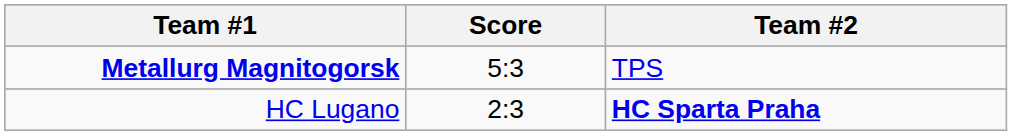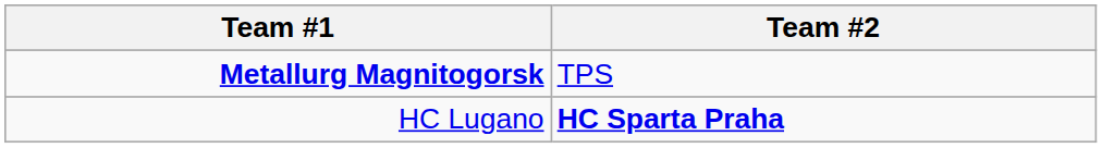 <table class="wikitable" style="text-align: center;">
 <tr>
 <th width=22%>Team #1</th>
-<th width=11%>Score</th>
 <th width=22%>Team #2</th>
 </tr>
 <tr>
 <td style="text-align: right;"><strong><a href='#'>Metallurg Magnitogorsk</a></strong> </td>
-<td>5:3</td>
 <td style="text-align: left;"> <a href='#'>TPS</a></td>
 </tr>
 <tr>
 <td style="text-align: right;"><a href='#'>HC Lugano</a> </td>
-<td>2:3</td>
 <td style="text-align: left;"> <strong><a href='#'>HC Sparta Praha</a></strong></td>
 </tr>
 </table>
